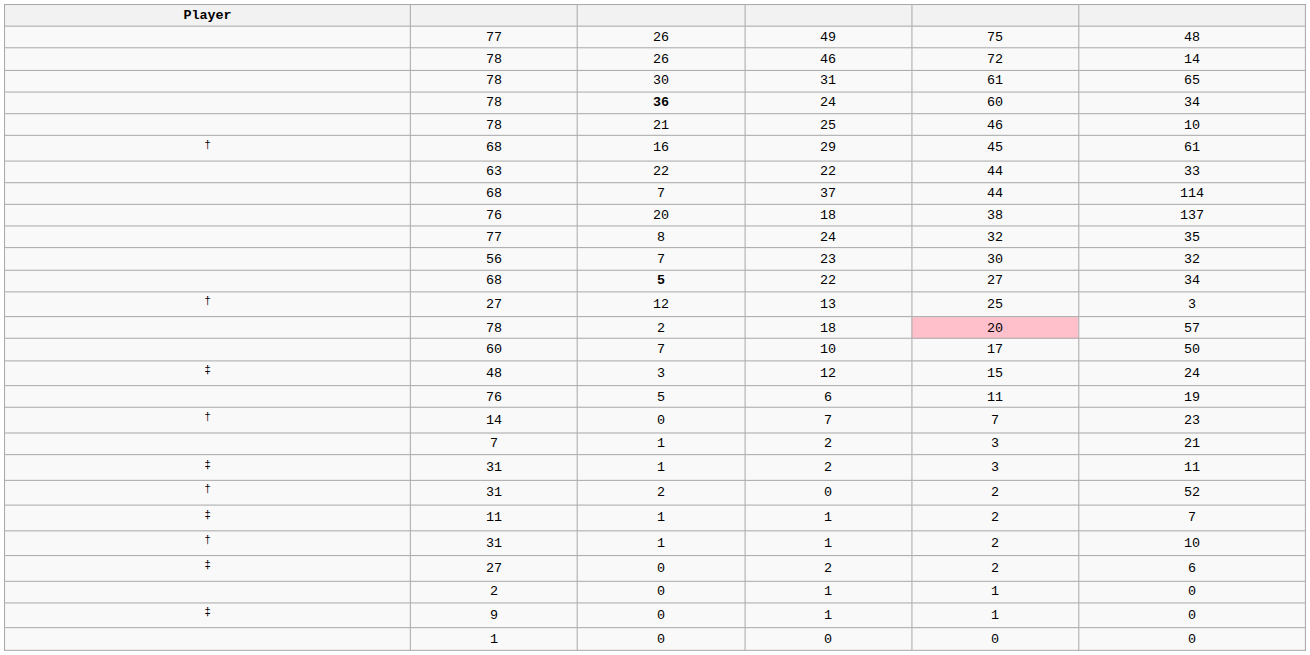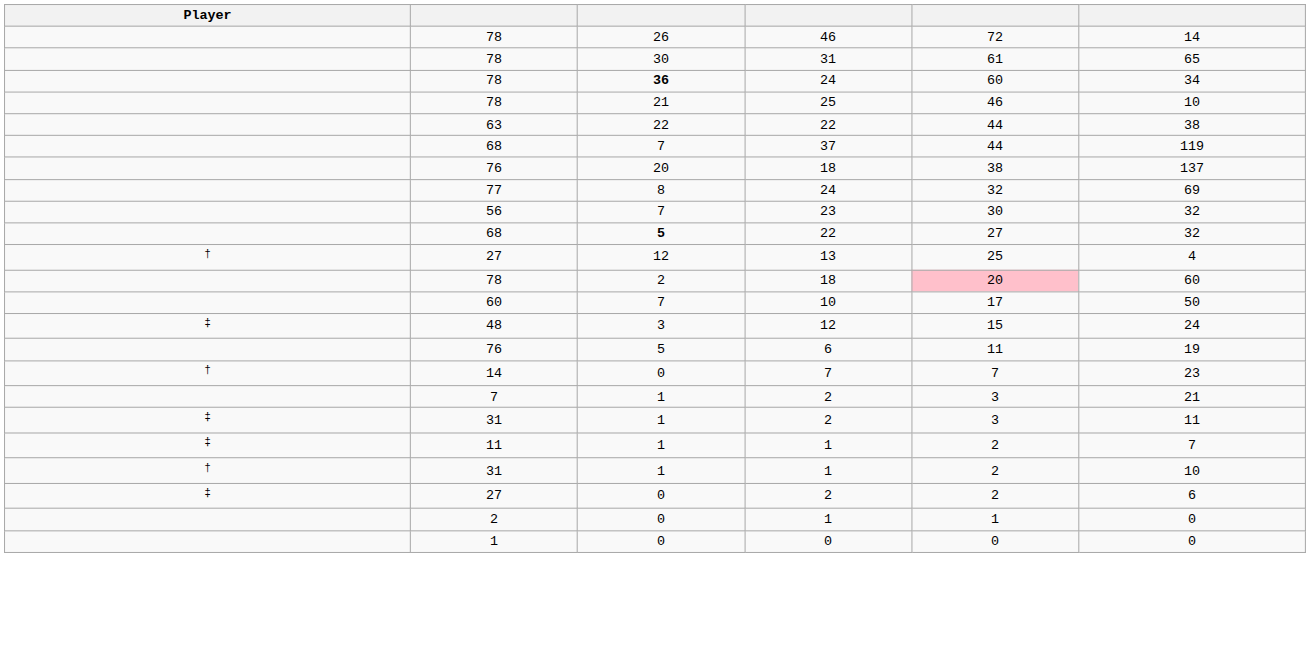 <table class="wikitable sortable" style="width:100%;">
 <tr align=center>
 <th>Player</th>
 <th></th>
 <th></th>
 <th></th>
 <th></th>
 <th></th>
-</tr>
-<tr align=center>
-<td></td>
-<td>77</td>
-<td>26</td>
-<td>49</td>
-<td>75</td>
-<td>48</td>
 </tr>
 <tr align=center>
 <td></td>
 <td>78</td>
 <td>26</td>
 <td>46</td>
 <td>72</td>
 <td>14</td>
 </tr>
 <tr align=center>
 <td></td>
 <td>78</td>
 <td>30</td>
 <td>31</td>
 <td>61</td>
 <td>65</td>
 </tr>
 <tr align=center>
 <td></td>
 <td>78</td>
 <td><strong>36</strong></td>
 <td>24</td>
 <td>60</td>
 <td>34</td>
 </tr>
 <tr align=center>
 <td></td>
 <td>78</td>
 <td>21</td>
 <td>25</td>
 <td>46</td>
 <td>10</td>
 </tr>
 <tr align=center>
-<td><sup>†</sup></td>
-<td>68</td>
-<td>16</td>
-<td>29</td>
-<td>45</td>
-<td>61</td>
-</tr>
-<tr align=center>
 <td></td>
 <td>63</td>
 <td>22</td>
 <td>22</td>
 <td>44</td>
-<td>33</td>
+<td>38</td>
 </tr>
 <tr align=center>
 <td></td>
 <td>68</td>
 <td>7</td>
 <td>37</td>
 <td>44</td>
-<td>114</td>
+<td>119</td>
 </tr>
 <tr align=center>
 <td></td>
 <td>76</td>
 <td>20</td>
 <td>18</td>
 <td>38</td>
 <td>137</td>
 </tr>
 <tr align=center>
 <td></td>
 <td>77</td>
 <td>8</td>
 <td>24</td>
 <td>32</td>
-<td>35</td>
+<td>69</td>
 </tr>
 <tr align=center>
 <td></td>
 <td>56</td>
 <td>7</td>
 <td>23</td>
 <td>30</td>
 <td>32</td>
 </tr>
 <tr align=center>
 <td></td>
 <td>68</td>
 <td><strong>5</strong></td>
 <td>22</td>
 <td>27</td>
-<td>34</td>
+<td>32</td>
 </tr>
 <tr align=center>
 <td><sup>†</sup></td>
 <td>27</td>
 <td>12</td>
 <td>13</td>
 <td>25</td>
-<td>3</td>
+<td>4</td>
 </tr>
 <tr align=center>
 <td></td>
 <td>78</td>
 <td>2</td>
 <td>18</td>
 <td style="background: pink;">20</td>
-<td>57</td>
+<td>60</td>
 </tr>
 <tr align=center>
 <td></td>
 <td>60</td>
 <td>7</td>
 <td>10</td>
 <td>17</td>
 <td>50</td>
 </tr>
 <tr align=center>
 <td><sup>‡</sup></td>
 <td>48</td>
 <td>3</td>
 <td>12</td>
 <td>15</td>
 <td>24</td>
 </tr>
 <tr align=center>
 <td></td>
 <td>76</td>
 <td>5</td>
 <td>6</td>
 <td>11</td>
 <td>19</td>
 </tr>
 <tr align=center>
 <td><sup>†</sup></td>
 <td>14</td>
 <td>0</td>
 <td>7</td>
 <td>7</td>
 <td>23</td>
 </tr>
 <tr align=center>
 <td></td>
 <td>7</td>
 <td>1</td>
 <td>2</td>
 <td>3</td>
 <td>21</td>
 </tr>
 <tr align=center>
 <td><sup>‡</sup></td>
 <td>31</td>
 <td>1</td>
 <td>2</td>
 <td>3</td>
 <td>11</td>
 </tr>
 <tr align=center>
-<td><sup>†</sup></td>
-<td>31</td>
-<td>2</td>
-<td>0</td>
-<td>2</td>
-<td>52</td>
-</tr>
-<tr align=center>
 <td><sup>‡</sup></td>
 <td>11</td>
 <td>1</td>
 <td>1</td>
 <td>2</td>
 <td>7</td>
 </tr>
 <tr align=center>
 <td><sup>†</sup></td>
 <td>31</td>
 <td>1</td>
 <td>1</td>
 <td>2</td>
 <td>10</td>
 </tr>
 <tr align=center>
 <td><sup>‡</sup></td>
 <td>27</td>
 <td>0</td>
 <td>2</td>
 <td>2</td>
 <td>6</td>
 </tr>
 <tr align=center>
 <td></td>
 <td>2</td>
 <td>0</td>
 <td>1</td>
 <td>1</td>
 <td>0</td>
 </tr>
 <tr align=center>
-<td><sup>‡</sup></td>
-<td>9</td>
-<td>0</td>
-<td>1</td>
-<td>1</td>
-<td>0</td>
-</tr>
-<tr align=center>
 <td></td>
 <td>1</td>
 <td>0</td>
 <td>0</td>
 <td>0</td>
 <td>0</td>
 </tr>
 </table>
